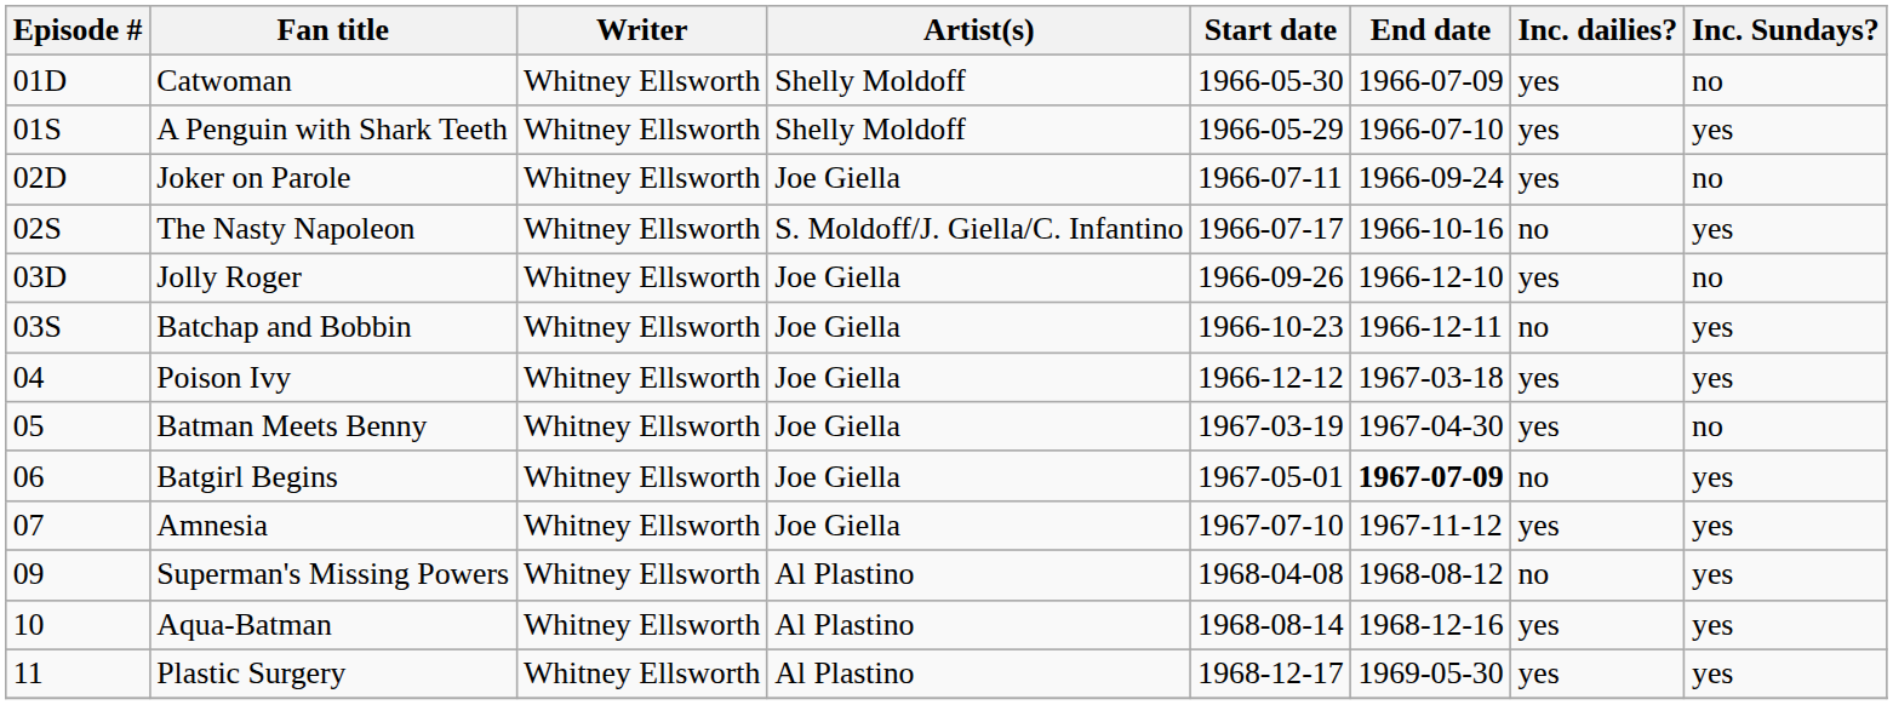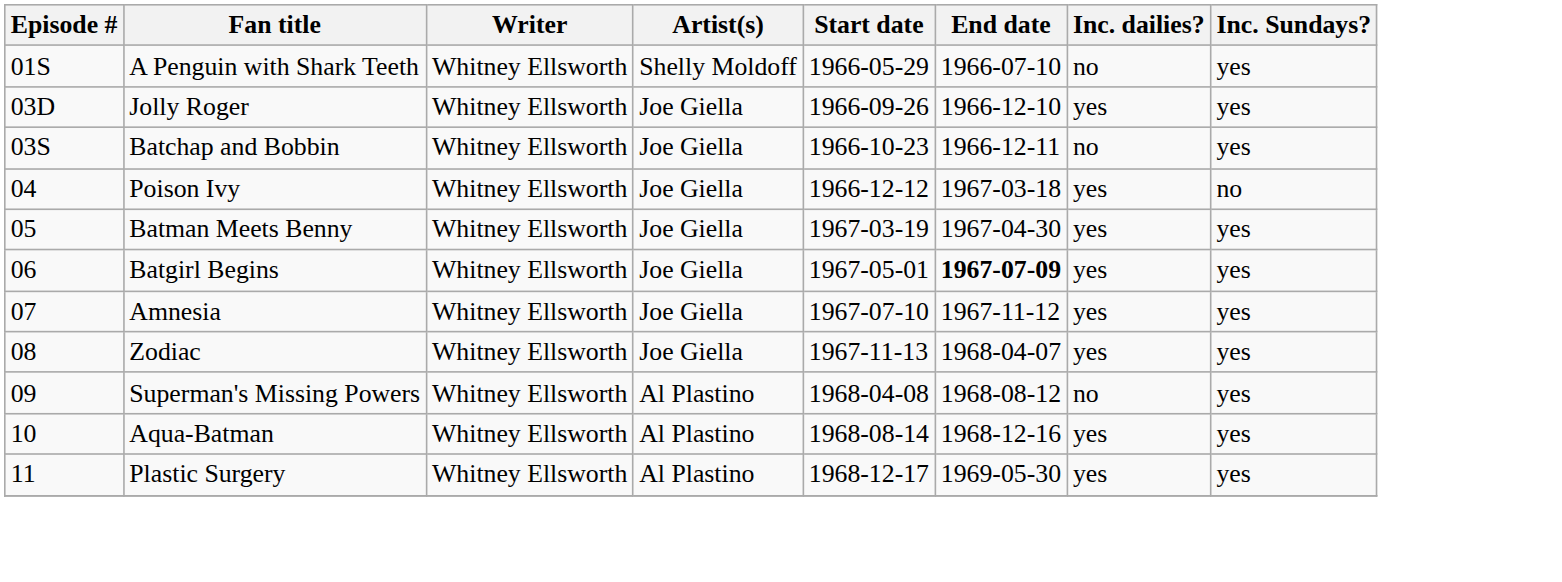 <table class="wikitable">
 <tr>
 <th>Episode #</th>
 <th>Fan title</th>
 <th>Writer</th>
 <th>Artist(s)</th>
 <th>Start date</th>
 <th>End date</th>
 <th>Inc. dailies?</th>
 <th>Inc. Sundays?</th>
 </tr>
 <tr>
-<td>01D</td>
-<td>Catwoman</td>
-<td>Whitney Ellsworth</td>
-<td>Shelly Moldoff</td>
-<td>1966-05-30</td>
-<td>1966-07-09</td>
-<td>yes</td>
-<td>no</td>
-</tr>
-<tr>
 <td>01S</td>
 <td>A Penguin with Shark Teeth</td>
 <td>Whitney Ellsworth</td>
 <td>Shelly Moldoff</td>
 <td>1966-05-29</td>
 <td>1966-07-10</td>
-<td>yes</td>
-<td>yes</td>
-</tr>
-<tr>
-<td>02D</td>
-<td>Joker on Parole</td>
-<td>Whitney Ellsworth</td>
-<td>Joe Giella</td>
-<td>1966-07-11</td>
-<td>1966-09-24</td>
-<td>yes</td>
-<td>no</td>
-</tr>
-<tr>
-<td>02S</td>
-<td>The Nasty Napoleon</td>
-<td>Whitney Ellsworth</td>
-<td>S. Moldoff/J. Giella/C. Infantino</td>
-<td>1966-07-17</td>
-<td>1966-10-16</td>
 <td>no</td>
 <td>yes</td>
 </tr>
 <tr>
 <td>03D</td>
 <td>Jolly Roger</td>
 <td>Whitney Ellsworth</td>
 <td>Joe Giella</td>
 <td>1966-09-26</td>
 <td>1966-12-10</td>
 <td>yes</td>
-<td>no</td>
+<td>yes</td>
 </tr>
 <tr>
 <td>03S</td>
 <td>Batchap and Bobbin</td>
 <td>Whitney Ellsworth</td>
 <td>Joe Giella</td>
 <td>1966-10-23</td>
 <td>1966-12-11</td>
 <td>no</td>
 <td>yes</td>
 </tr>
 <tr>
 <td>04</td>
 <td>Poison Ivy</td>
 <td>Whitney Ellsworth</td>
 <td>Joe Giella</td>
 <td>1966-12-12</td>
 <td>1967-03-18</td>
 <td>yes</td>
-<td>yes</td>
+<td>no</td>
 </tr>
 <tr>
 <td>05</td>
 <td>Batman Meets Benny</td>
 <td>Whitney Ellsworth</td>
 <td>Joe Giella</td>
 <td>1967-03-19</td>
 <td>1967-04-30</td>
 <td>yes</td>
-<td>no</td>
+<td>yes</td>
 </tr>
 <tr>
 <td>06</td>
 <td>Batgirl Begins</td>
 <td>Whitney Ellsworth</td>
 <td>Joe Giella</td>
 <td>1967-05-01</td>
 <td><strong>1967-07-09</strong></td>
-<td>no</td>
+<td>yes</td>
 <td>yes</td>
 </tr>
 <tr>
 <td>07</td>
 <td>Amnesia</td>
 <td>Whitney Ellsworth</td>
 <td>Joe Giella</td>
 <td>1967-07-10</td>
 <td>1967-11-12</td>
+<td>yes</td>
+<td>yes</td>
+</tr>
+<tr>
+<td>08</td>
+<td>Zodiac</td>
+<td>Whitney Ellsworth</td>
+<td>Joe Giella</td>
+<td>1967-11-13</td>
+<td>1968-04-07</td>
 <td>yes</td>
 <td>yes</td>
 </tr>
 <tr>
 <td>09</td>
 <td>Superman's Missing Powers</td>
 <td>Whitney Ellsworth</td>
 <td>Al Plastino</td>
 <td>1968-04-08</td>
 <td>1968-08-12</td>
 <td>no</td>
 <td>yes</td>
 </tr>
 <tr>
 <td>10</td>
 <td>Aqua-Batman</td>
 <td>Whitney Ellsworth</td>
 <td>Al Plastino</td>
 <td>1968-08-14</td>
 <td>1968-12-16</td>
 <td>yes</td>
 <td>yes</td>
 </tr>
 <tr>
 <td>11</td>
 <td>Plastic Surgery</td>
 <td>Whitney Ellsworth</td>
 <td>Al Plastino</td>
 <td>1968-12-17</td>
 <td>1969-05-30</td>
 <td>yes</td>
 <td>yes</td>
 </tr>
 <tr>
 </tr>
 </table>
